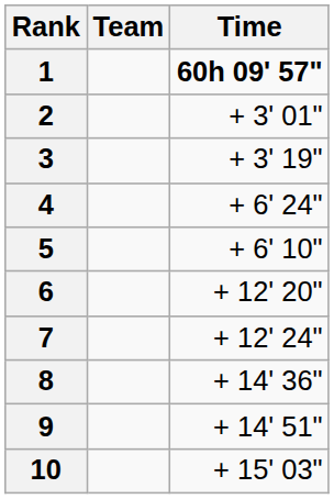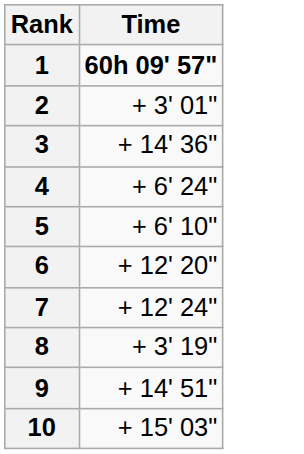 <table class="wikitable">
 <tr>
 <th scope="col">Rank</th>
-<th scope="col">Team</th>
 <th scope="col">Time</th>
 </tr>
 <tr>
 <th scope="row">1</th>
-<td> </td>
 <td align="right"><strong>60h 09' 57"</strong></td>
 </tr>
 <tr>
 <th scope="row">2</th>
-<td> </td>
 <td align="right">+ 3' 01"</td>
 </tr>
 <tr>
 <th scope="row">3</th>
-<td> </td>
-<td align="right">+ 3' 19"</td>
+<td align="right">+ 14' 36"</td>
 </tr>
 <tr>
 <th scope="row">4</th>
-<td> </td>
 <td align="right">+ 6' 24"</td>
 </tr>
 <tr>
 <th scope="row">5</th>
-<td> </td>
 <td align="right">+ 6' 10"</td>
 </tr>
 <tr>
 <th scope="row">6</th>
-<td> </td>
 <td align="right">+ 12' 20"</td>
 </tr>
 <tr>
 <th scope="row">7</th>
-<td> </td>
 <td align="right">+ 12' 24"</td>
 </tr>
 <tr>
 <th scope="row">8</th>
-<td> </td>
-<td align="right">+ 14' 36"</td>
+<td align="right">+ 3' 19"</td>
 </tr>
 <tr>
 <th scope="row">9</th>
-<td> </td>
 <td align="right">+ 14' 51"</td>
 </tr>
 <tr>
 <th scope="row">10</th>
-<td> </td>
 <td align="right">+ 15' 03"</td>
 </tr>
 </table>
